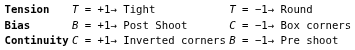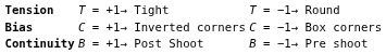 <table>
 <tr>
 <td><strong>Tension</strong></td>
 <td><em>T</em> = +1→ Tight</td>
 <td><em>T</em> = −1→ Round</td>
 <td></td>
 </tr>
 <tr>
 <td><strong>Bias</strong></td>
-<td><em>B</em> = +1→ Post Shoot</td>
+<td><em>C</em> = +1→ Inverted corners</td>
 <td><em>C</em> = −1→ Box corners</td>
 </tr>
 <tr>
 <td><strong>Continuity</strong></td>
-<td><em>C</em> = +1→ Inverted corners</td>
+<td><em>B</em> = +1→ Post Shoot</td>
 <td><em>B</em> = −1→ Pre shoot</td>
 </tr>
 </table>
